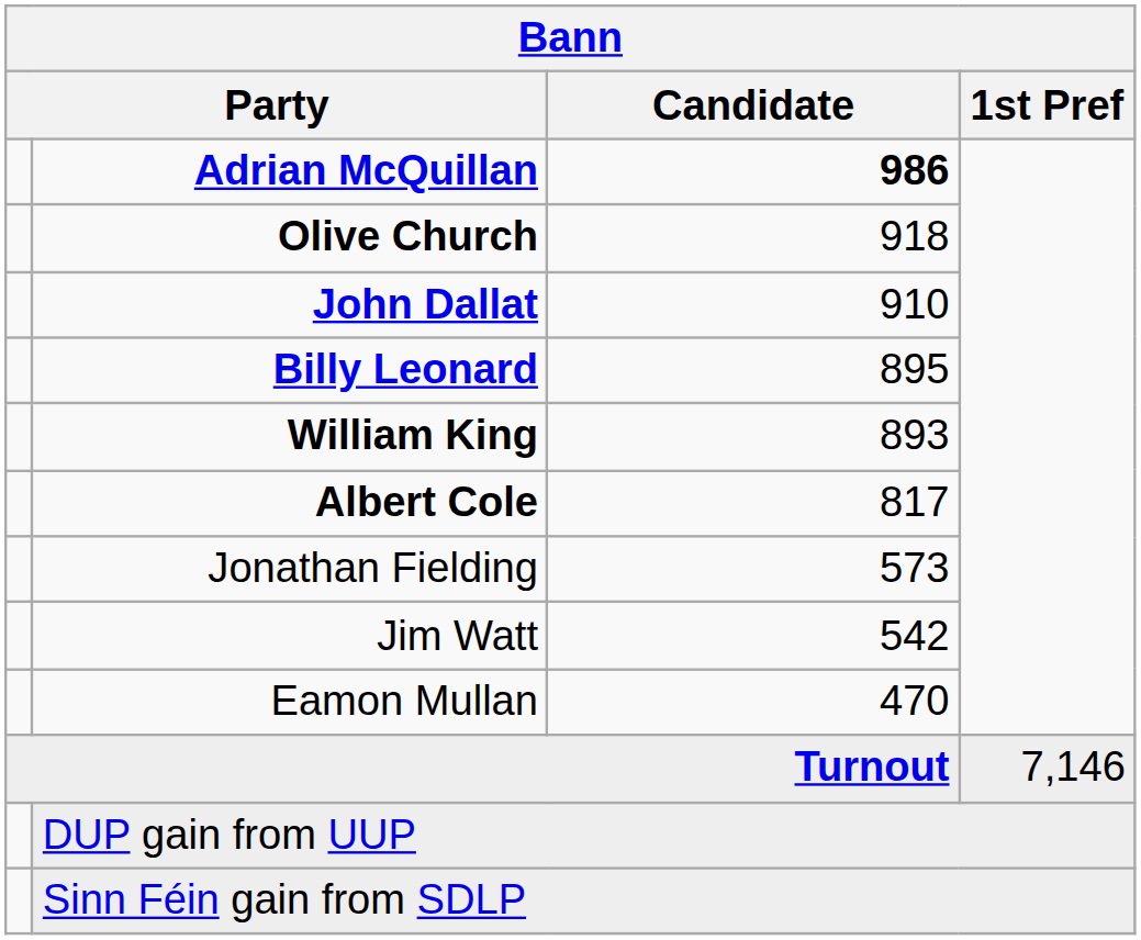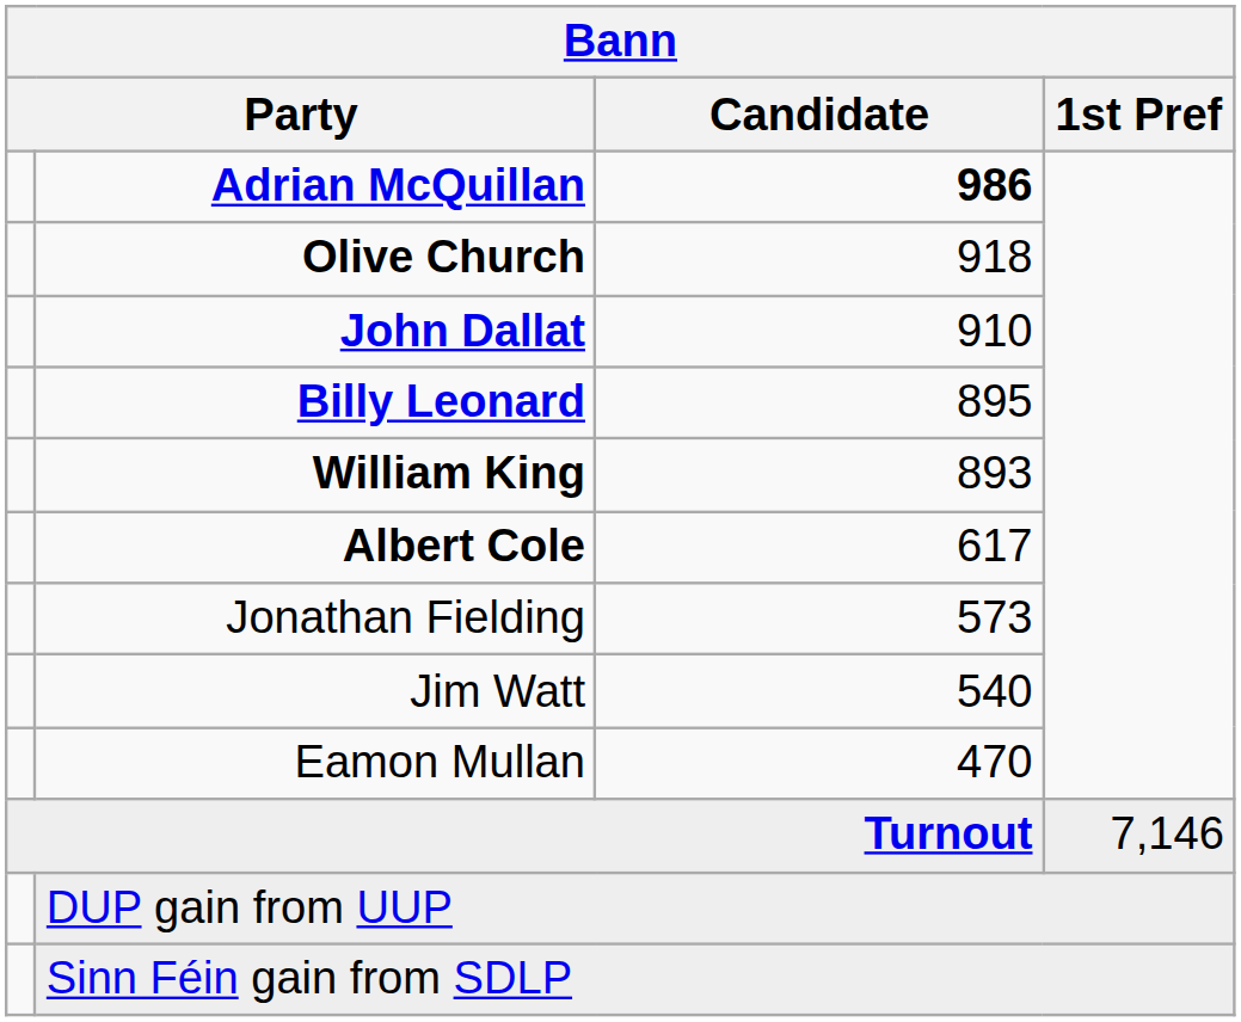 <table class="wikitable">
 <tr>
 <th colspan="4" align="center"><a href='#'>Bann</a></th>
 </tr>
 <tr>
 <th colspan="2" align="center" width=200>Party</th>
 <th width=150>Candidate</th>
 <th width=60>1st Pref</th>
 </tr>
 <tr>
 <td></td>
 <td align="right"><strong><a href='#'>Adrian McQuillan</a></strong></td>
 <td align="right"><strong>986</strong></td>
 </tr>
 <tr>
 <td></td>
 <td align="right"><strong>Olive Church</strong></td>
 <td align="right">918</td>
 </tr>
 <tr>
 <td></td>
 <td align="right"><strong><a href='#'>John Dallat</a></strong></td>
 <td align="right">910</td>
 </tr>
 <tr>
 <td></td>
 <td align="right"><strong><a href='#'>Billy Leonard</a></strong></td>
 <td align="right">895</td>
 </tr>
 <tr>
 <td></td>
 <td align="right"><strong>William King</strong></td>
 <td align="right">893</td>
 </tr>
 <tr>
 <td></td>
 <td align="right"><strong>Albert Cole</strong></td>
-<td align="right">817</td>
+<td align="right">617</td>
 </tr>
 <tr>
 <td></td>
 <td align="right">Jonathan Fielding</td>
 <td align="right">573</td>
 </tr>
 <tr>
 <td></td>
 <td align="right">Jim Watt</td>
-<td align="right">542</td>
+<td align="right">540</td>
 </tr>
 <tr>
 <td></td>
 <td align="right">Eamon Mullan</td>
 <td align="right">470</td>
 </tr>
 <tr bgcolor="EEEEEE">
 <td colspan=3 align="right"><strong><a href='#'>Turnout</a></strong></td>
 <td align="right">7,146</td>
 </tr>
 <tr>
 <td bgcolor=></td>
 <td colspan=3 bgcolor="EEEEEE"><a href='#'>DUP</a> gain from <a href='#'>UUP</a></td>
 </tr>
 <tr>
 <td bgcolor=></td>
 <td colspan=3 bgcolor="EEEEEE"><a href='#'>Sinn Féin</a> gain from <a href='#'>SDLP</a></td>
 </tr>
 </table>
